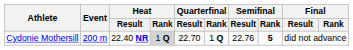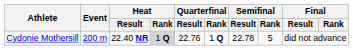 <table class="wikitable" style="font-size:90%">
 <tr>
 <th rowspan="2">Athlete</th>
 <th rowspan="2">Event</th>
 <th colspan="2">Heat</th>
 <th colspan="2">Quarterfinal</th>
 <th colspan="2">Semifinal</th>
 <th colspan="2">Final</th>
 </tr>
 <tr style="font-size:95%">
 <th>Result</th>
 <th>Rank</th>
 <th>Result</th>
 <th>Rank</th>
 <th>Result</th>
 <th>Rank</th>
 <th>Result</th>
 <th>Rank</th>
 </tr>
 <tr align=center>
 <td align=left><a href='#'>Cydonie Mothersill</a></td>
 <td align=left><a href='#'>200 m</a></td>
 <td>22.40 <strong><a href='#'>NR</a></strong></td>
 <td style="background: lightgrey;">1 <strong>Q</strong></td>
-<td>22.70</td>
+<td>22.76</td>
 <td>1 <strong>Q</strong></td>
-<td>22.76</td>
-<td><strong>5</strong></td>
+<td>22.78</td>
+<td>5</td>
 <td colspan=2>did not advance</td>
 </tr>
 </table>
